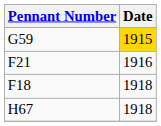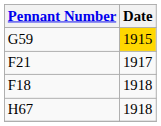 <table class="wikitable" style="text-align:left">
 <tr>
 <th><a href='#'>Pennant Number</a></th>
 <th>Date</th>
 </tr>
 <tr>
 <td>G59</td>
 <td style="background: gold;">1915</td>
 </tr>
 <tr>
 <td>F21</td>
-<td>1916</td>
+<td>1917</td>
 </tr>
 <tr>
 <td>F18</td>
 <td>1918</td>
 </tr>
 <tr>
 <td>H67</td>
 <td>1918</td>
 </tr>
 <tr>
 </tr>
 </table>
